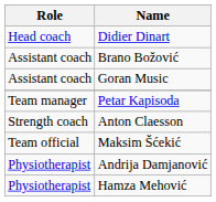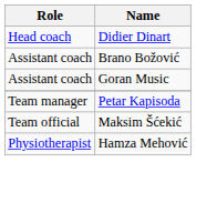 <table class="wikitable">
 <tr>
 <th>Role</th>
 <th>Name</th>
 </tr>
 <tr>
 <td><a href='#'>Head coach</a></td>
 <td> <a href='#'>Didier Dinart</a></td>
 </tr>
 <tr>
 <td>Assistant coach</td>
 <td> Brano Božović</td>
 </tr>
 <tr>
 <td>Assistant coach</td>
 <td> Goran Music</td>
 </tr>
 <tr>
 </tr>
 <tr>
 <td>Team manager</td>
 <td>  <a href='#'>Petar Kapisoda</a></td>
 </tr>
 <tr>
-<td>Strength coach</td>
-<td> Anton Claesson</td>
-</tr>
-<tr>
 <td>Team official</td>
 <td> Maksim Šćekić</td>
-</tr>
-<tr>
-<td><a href='#'>Physiotherapist</a></td>
-<td> Andrija Damjanović</td>
 </tr>
 <tr>
 <td><a href='#'>Physiotherapist</a></td>
 <td> Hamza Mehović</td>
 </tr>
 </table>
